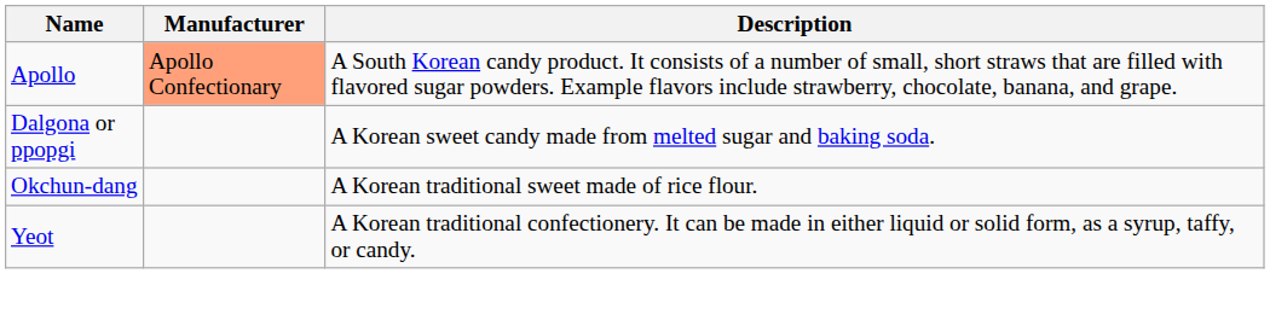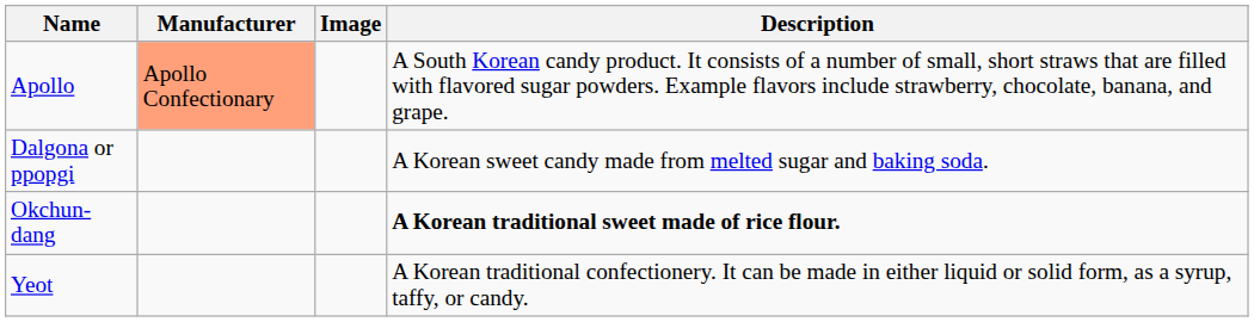 <table class="wikitable sortable">
 <tr>
 <th>Name</th>
 <th>Manufacturer</th>
+<th class="unsortable">Image</th>
 <th>Description</th>
 </tr>
 <tr>
 <td><a href='#'>Apollo</a></td>
 <td style="background: lightsalmon;">Apollo Confectionary</td>
+<td></td>
 <td>A South <a href='#'>Korean</a> candy product. It consists of a number of small, short straws that are filled with flavored sugar powders. Example flavors include strawberry, chocolate, banana, and grape.</td>
 </tr>
 <tr>
 <td><a href='#'>Dalgona</a> or <a href='#'>ppopgi</a></td>
+<td></td>
 <td></td>
 <td>A Korean sweet candy made from <a href='#'>melted</a> sugar and <a href='#'>baking soda</a>.</td>
 </tr>
 <tr>
 <td><a href='#'>Okchun-dang</a></td>
 <td></td>
-<td>A Korean traditional sweet made of rice flour.</td>
+<td></td>
+<td><strong>A Korean traditional sweet made of rice flour.</strong></td>
 </tr>
 <tr>
 <td><a href='#'>Yeot</a></td>
 <td></td>
+<td></td>
 <td>A Korean traditional confectionery. It can be made in either liquid or solid form, as a syrup, taffy, or candy.</td>
 </tr>
 </table>
